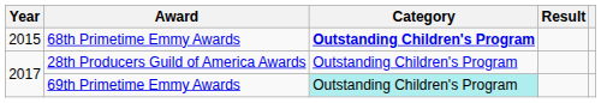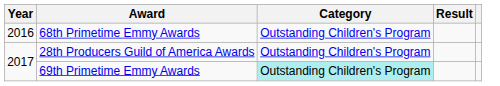 <table class="wikitable">
 <tr>
 <th>Year</th>
 <th>Award</th>
 <th>Category</th>
 <th>Result</th>
 <th></th>
 </tr>
 <tr>
-<td>2015</td>
+<td>2016</td>
 <td><a href='#'>68th Primetime Emmy Awards</a></td>
-<td><strong><a href='#'>Outstanding Children's Program</a></strong></td>
+<td><a href='#'>Outstanding Children's Program</a></td>
 <td></td>
 <td style="text-align: center"></td>
 </tr>
 <tr>
 <td rowspan="2">2017</td>
 <td><a href='#'>28th Producers Guild of America Awards</a></td>
 <td><a href='#'>Outstanding Children's Program</a></td>
 <td></td>
 <td style="text-align: center"></td>
 </tr>
 <tr>
 <td><a href='#'>69th Primetime Emmy Awards</a></td>
 <td style="background: paleturquoise;">Outstanding Children's Program</td>
 <td></td>
 <td style="text-align: center"></td>
 </tr>
 </table>
